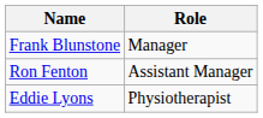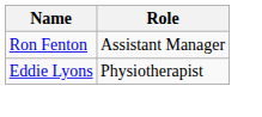 <table class="wikitable">
 <tr>
 <th>Name</th>
 <th>Role</th>
-</tr>
-<tr>
-<td> <a href='#'>Frank Blunstone</a></td>
-<td>Manager</td>
 </tr>
 <tr>
 <td> <a href='#'>Ron Fenton</a></td>
 <td>Assistant Manager</td>
 </tr>
 <tr>
 <td> <a href='#'>Eddie Lyons</a></td>
 <td>Physiotherapist</td>
 </tr>
 </table>
